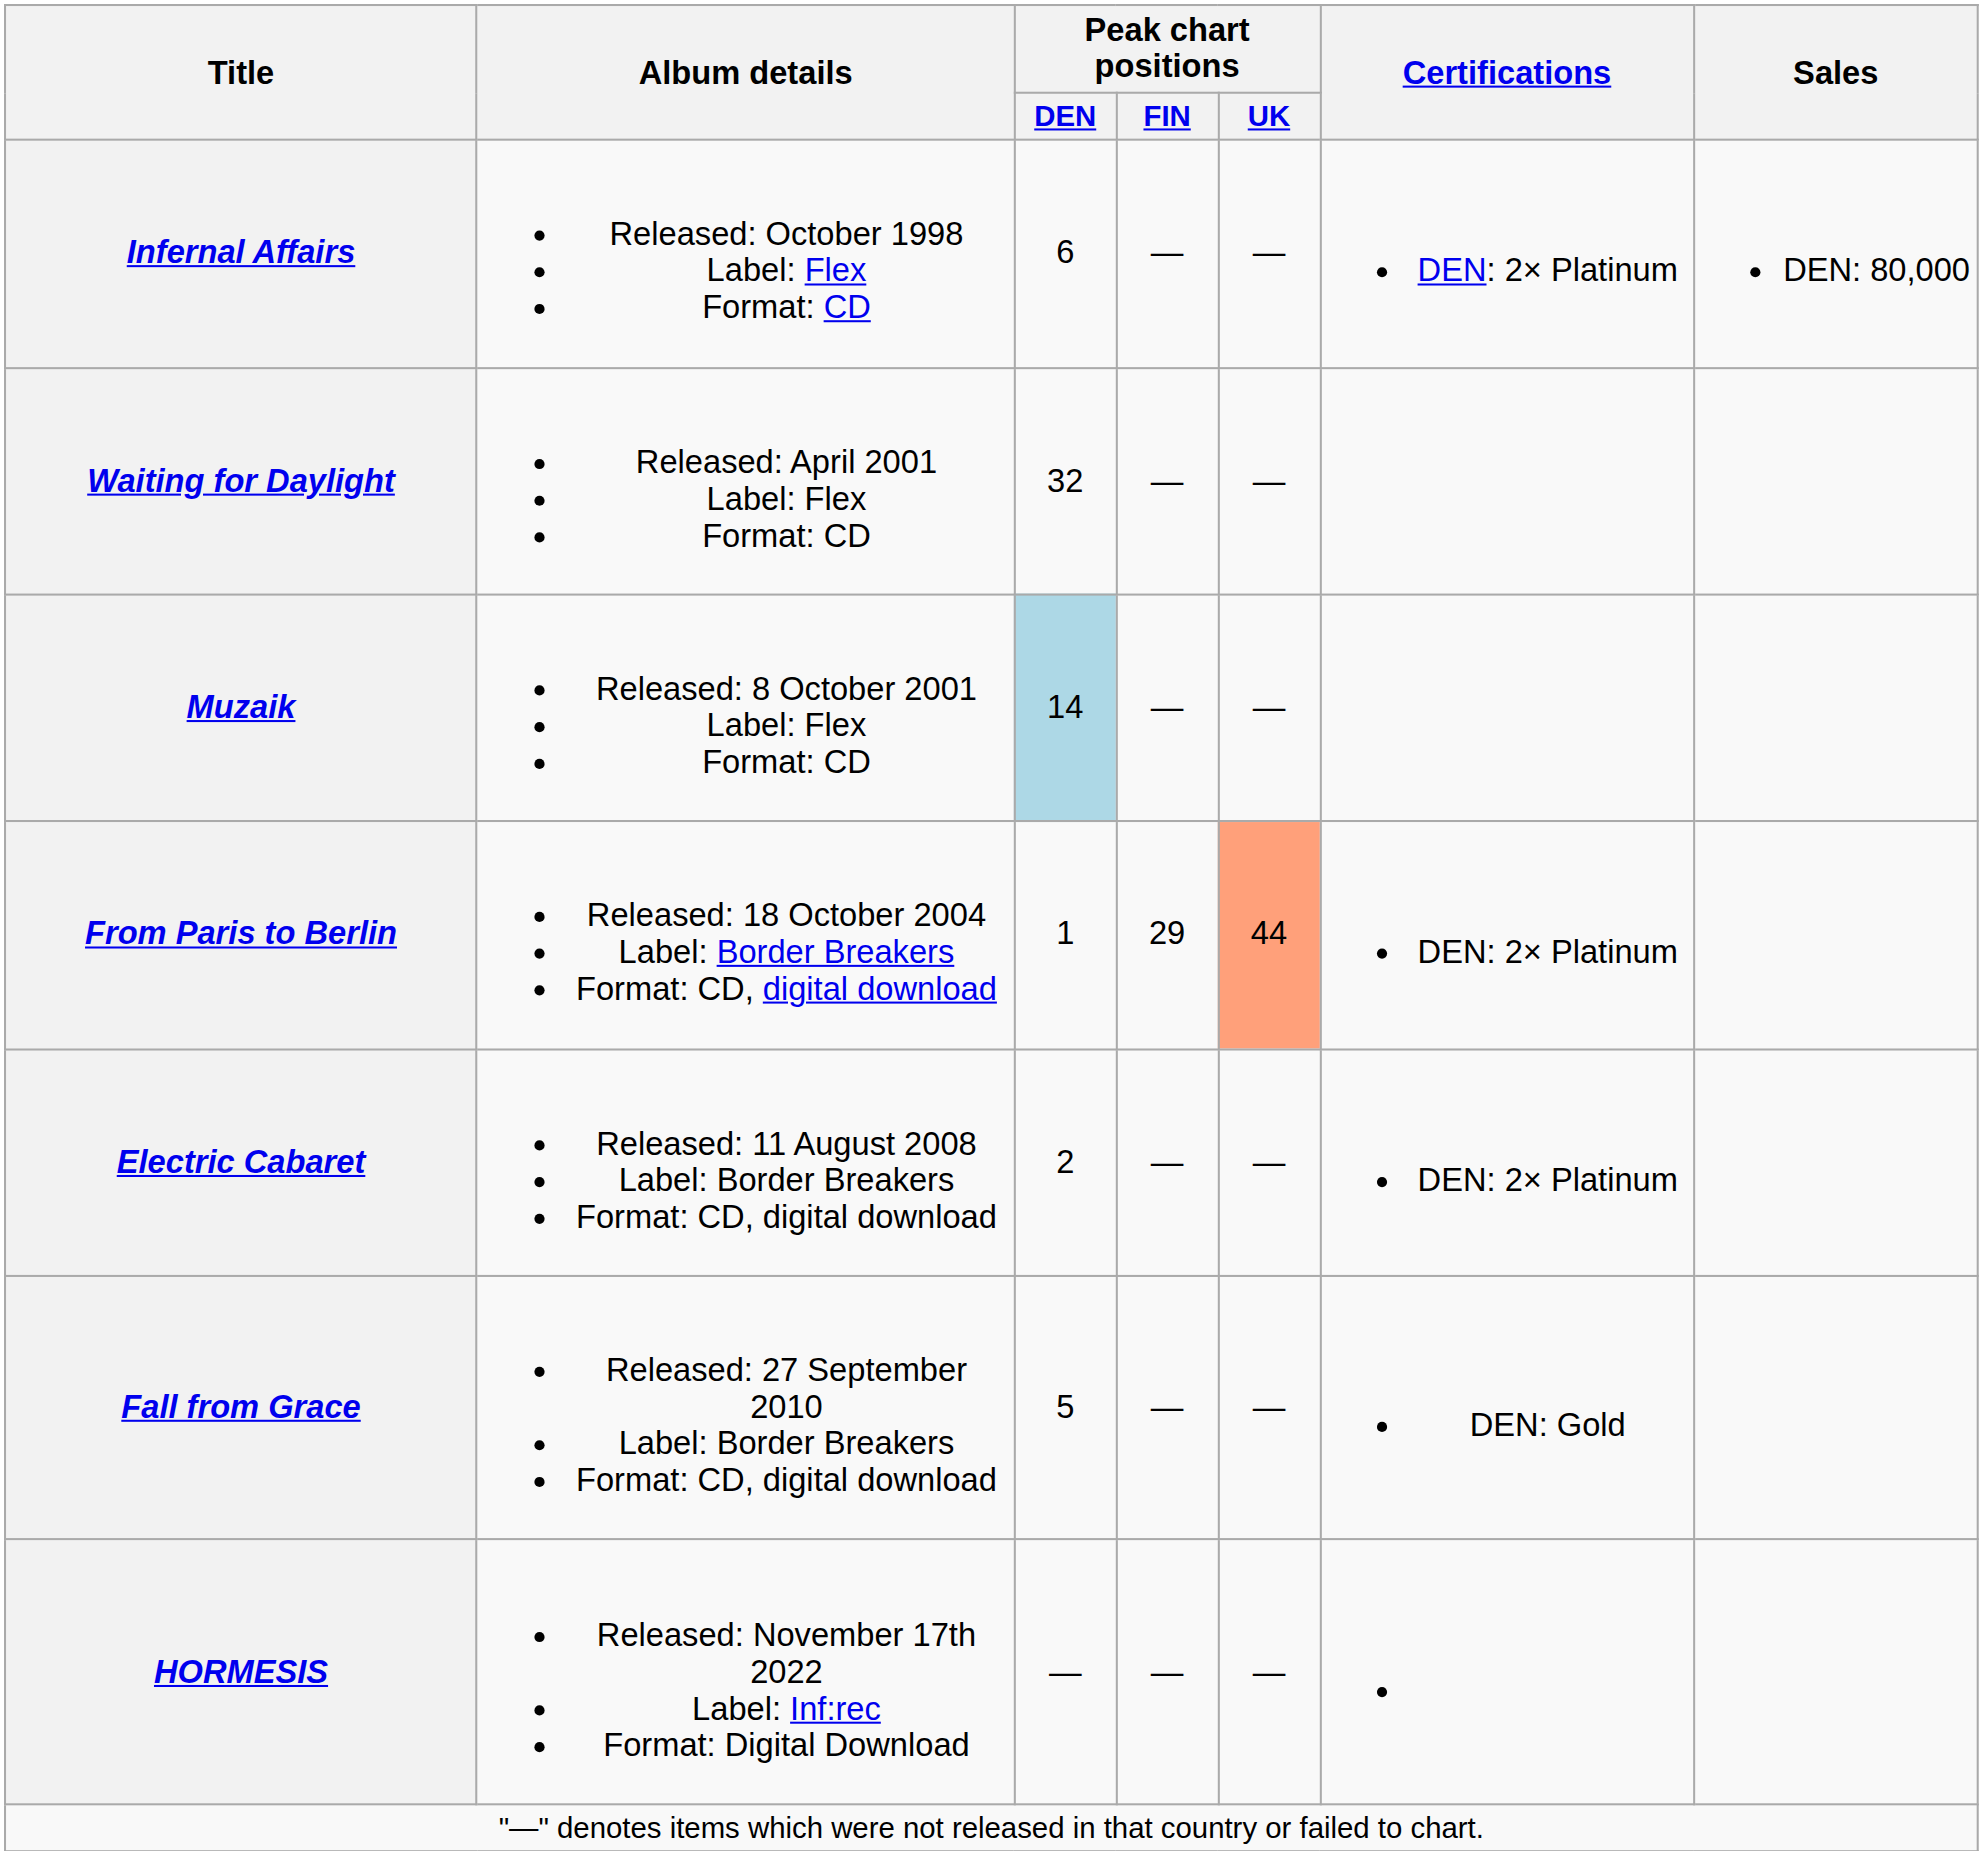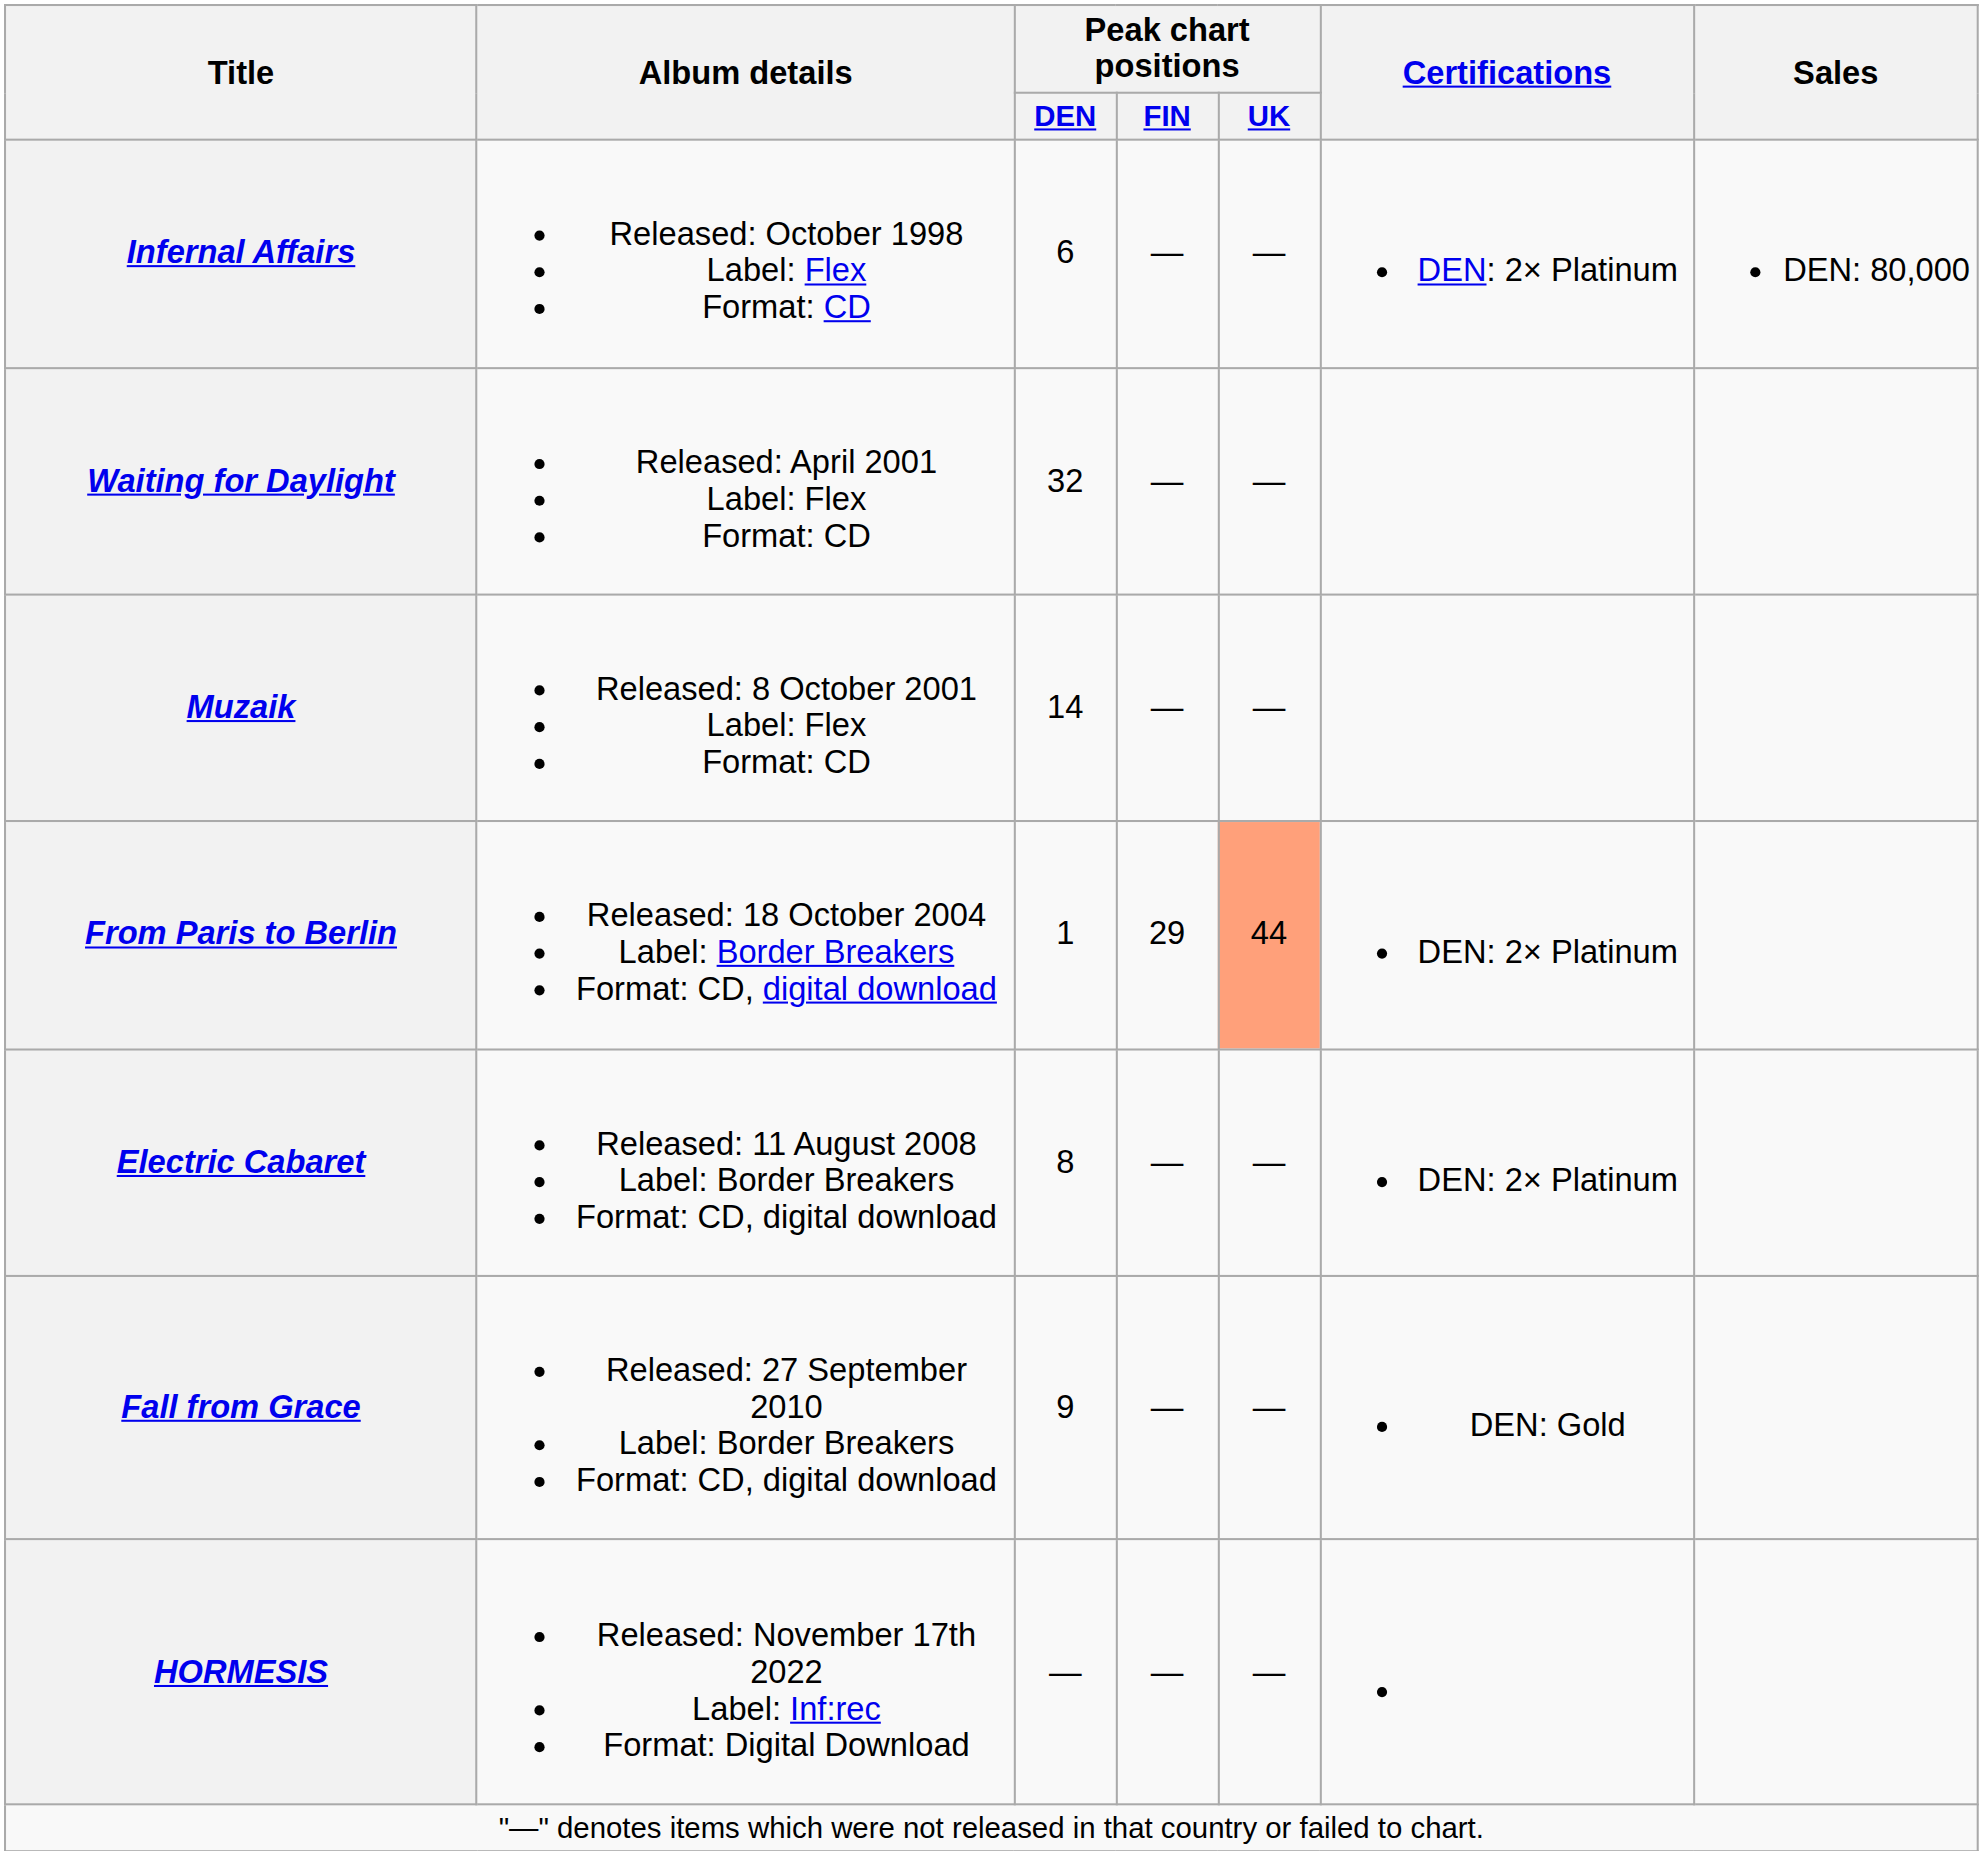 <table class="wikitable plainrowheaders" style="text-align:center;" border="1">
 <tr>
 <th scope="col" rowspan="2" style="width:14em;">Title</th>
 <th scope="col" rowspan="2" style="width:16em;">Album details</th>
 <th scope="col" colspan="3">Peak chart positions</th>
 <th scope="col" rowspan="2" style="width:11em;"><a href='#'>Certifications</a></th>
 <th scope="col" rowspan="2">Sales</th>
 </tr>
 <tr>
 <th scope="col" style="width:3em;font-size:90%;"><a href='#'>DEN</a><br></th>
 <th scope="col" style="width:3em;font-size:90%;"><a href='#'>FIN</a><br></th>
 <th scope="col" style="width:3em;font-size:90%;"><a href='#'>UK</a><br></th>
 </tr>
 <tr>
 <th scope="row"><em><a href='#'>Infernal Affairs</a></em></th>
 <td><br><ul><li>Released: October 1998</li><li>Label: <a href='#'>Flex</a></li><li>Format: <a href='#'>CD</a></li></ul></td>
 <td>6</td>
 <td>—</td>
 <td>—</td>
 <td><br><ul><li><a href='#'>DEN</a>: 2× Platinum</li></ul></td>
 <td><br><ul><li>DEN: 80,000</li></ul></td>
 </tr>
 <tr>
 <th scope="row"><em><a href='#'>Waiting for Daylight</a></em></th>
 <td><br><ul><li>Released: April 2001</li><li>Label: Flex</li><li>Format: CD</li></ul></td>
 <td>32</td>
 <td>—</td>
 <td>—</td>
 <td></td>
 <td></td>
 </tr>
 <tr>
 <th scope="row"><em><a href='#'>Muzaik</a></em></th>
 <td><br><ul><li>Released: 8 October 2001</li><li>Label: Flex</li><li>Format: CD</li></ul></td>
-<td style="background: lightblue;">14</td>
+<td>14</td>
 <td>—</td>
 <td>—</td>
 <td></td>
 <td></td>
 </tr>
 <tr>
 <th scope="row"><em><a href='#'>From Paris to Berlin</a></em></th>
 <td><br><ul><li>Released: 18 October 2004</li><li>Label: <a href='#'>Border Breakers</a></li><li>Format: CD, <a href='#'>digital download</a></li></ul></td>
 <td>1</td>
 <td>29</td>
 <td style="background: lightsalmon;">44</td>
 <td><br><ul><li>DEN: 2× Platinum</li></ul></td>
 <td></td>
 </tr>
 <tr>
 <th scope="row"><em><a href='#'>Electric Cabaret</a></em></th>
 <td><br><ul><li>Released: 11 August 2008</li><li>Label: Border Breakers</li><li>Format: CD, digital download</li></ul></td>
-<td>2</td>
+<td>8</td>
 <td>—</td>
 <td>—</td>
 <td><br><ul><li>DEN: 2× Platinum</li></ul></td>
 <td></td>
 </tr>
 <tr>
 <th scope="row"><em><a href='#'>Fall from Grace</a></em></th>
 <td><br><ul><li>Released: 27 September 2010</li><li>Label: Border Breakers</li><li>Format: CD, digital download</li></ul></td>
-<td>5</td>
+<td>9</td>
 <td>—</td>
 <td>—</td>
 <td><br><ul><li>DEN: Gold</li></ul></td>
 <td></td>
 </tr>
 <tr>
 <th scope="row"><em><a href='#'>HORMESIS</a></em></th>
 <td><br><ul><li>Released: November 17th 2022</li><li>Label: <a href='#'>Inf:rec</a></li><li>Format: Digital Download</li></ul></td>
 <td>—</td>
 <td>—</td>
 <td>—</td>
 <td><br><ul><li></li></ul></td>
 </tr>
 <tr>
 <td colspan="8" style="font-size:90%;">"—" denotes items which were not released in that country or failed to chart.</td>
 </tr>
 </table>
